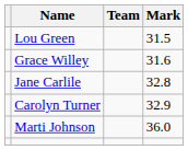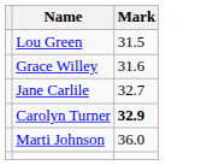 <table class=wikitable>
 <tr>
 <th></th>
 <th>Name</th>
-<th>Team</th>
 <th>Mark</th>
 </tr>
 <tr>
 <td></td>
 <td><a href='#'>Lou Green</a></td>
-<td></td>
 <td>31.5</td>
 </tr>
 <tr>
 <td></td>
 <td><a href='#'>Grace Willey</a></td>
-<td></td>
 <td>31.6</td>
 </tr>
 <tr>
 <td></td>
 <td><a href='#'>Jane Carlile</a></td>
-<td></td>
-<td>32.8</td>
+<td>32.7</td>
 </tr>
 <tr>
 <td></td>
 <td><a href='#'>Carolyn Turner</a></td>
-<td></td>
-<td>32.9</td>
+<td><strong>32.9</strong></td>
 </tr>
 <tr>
 <td></td>
 <td><a href='#'>Marti Johnson</a></td>
-<td></td>
 <td>36.0</td>
 </tr>
 <tr>
 <td></td>
 <td></td>
 <td></td>
-<td></td>
 </tr>
 </table>
